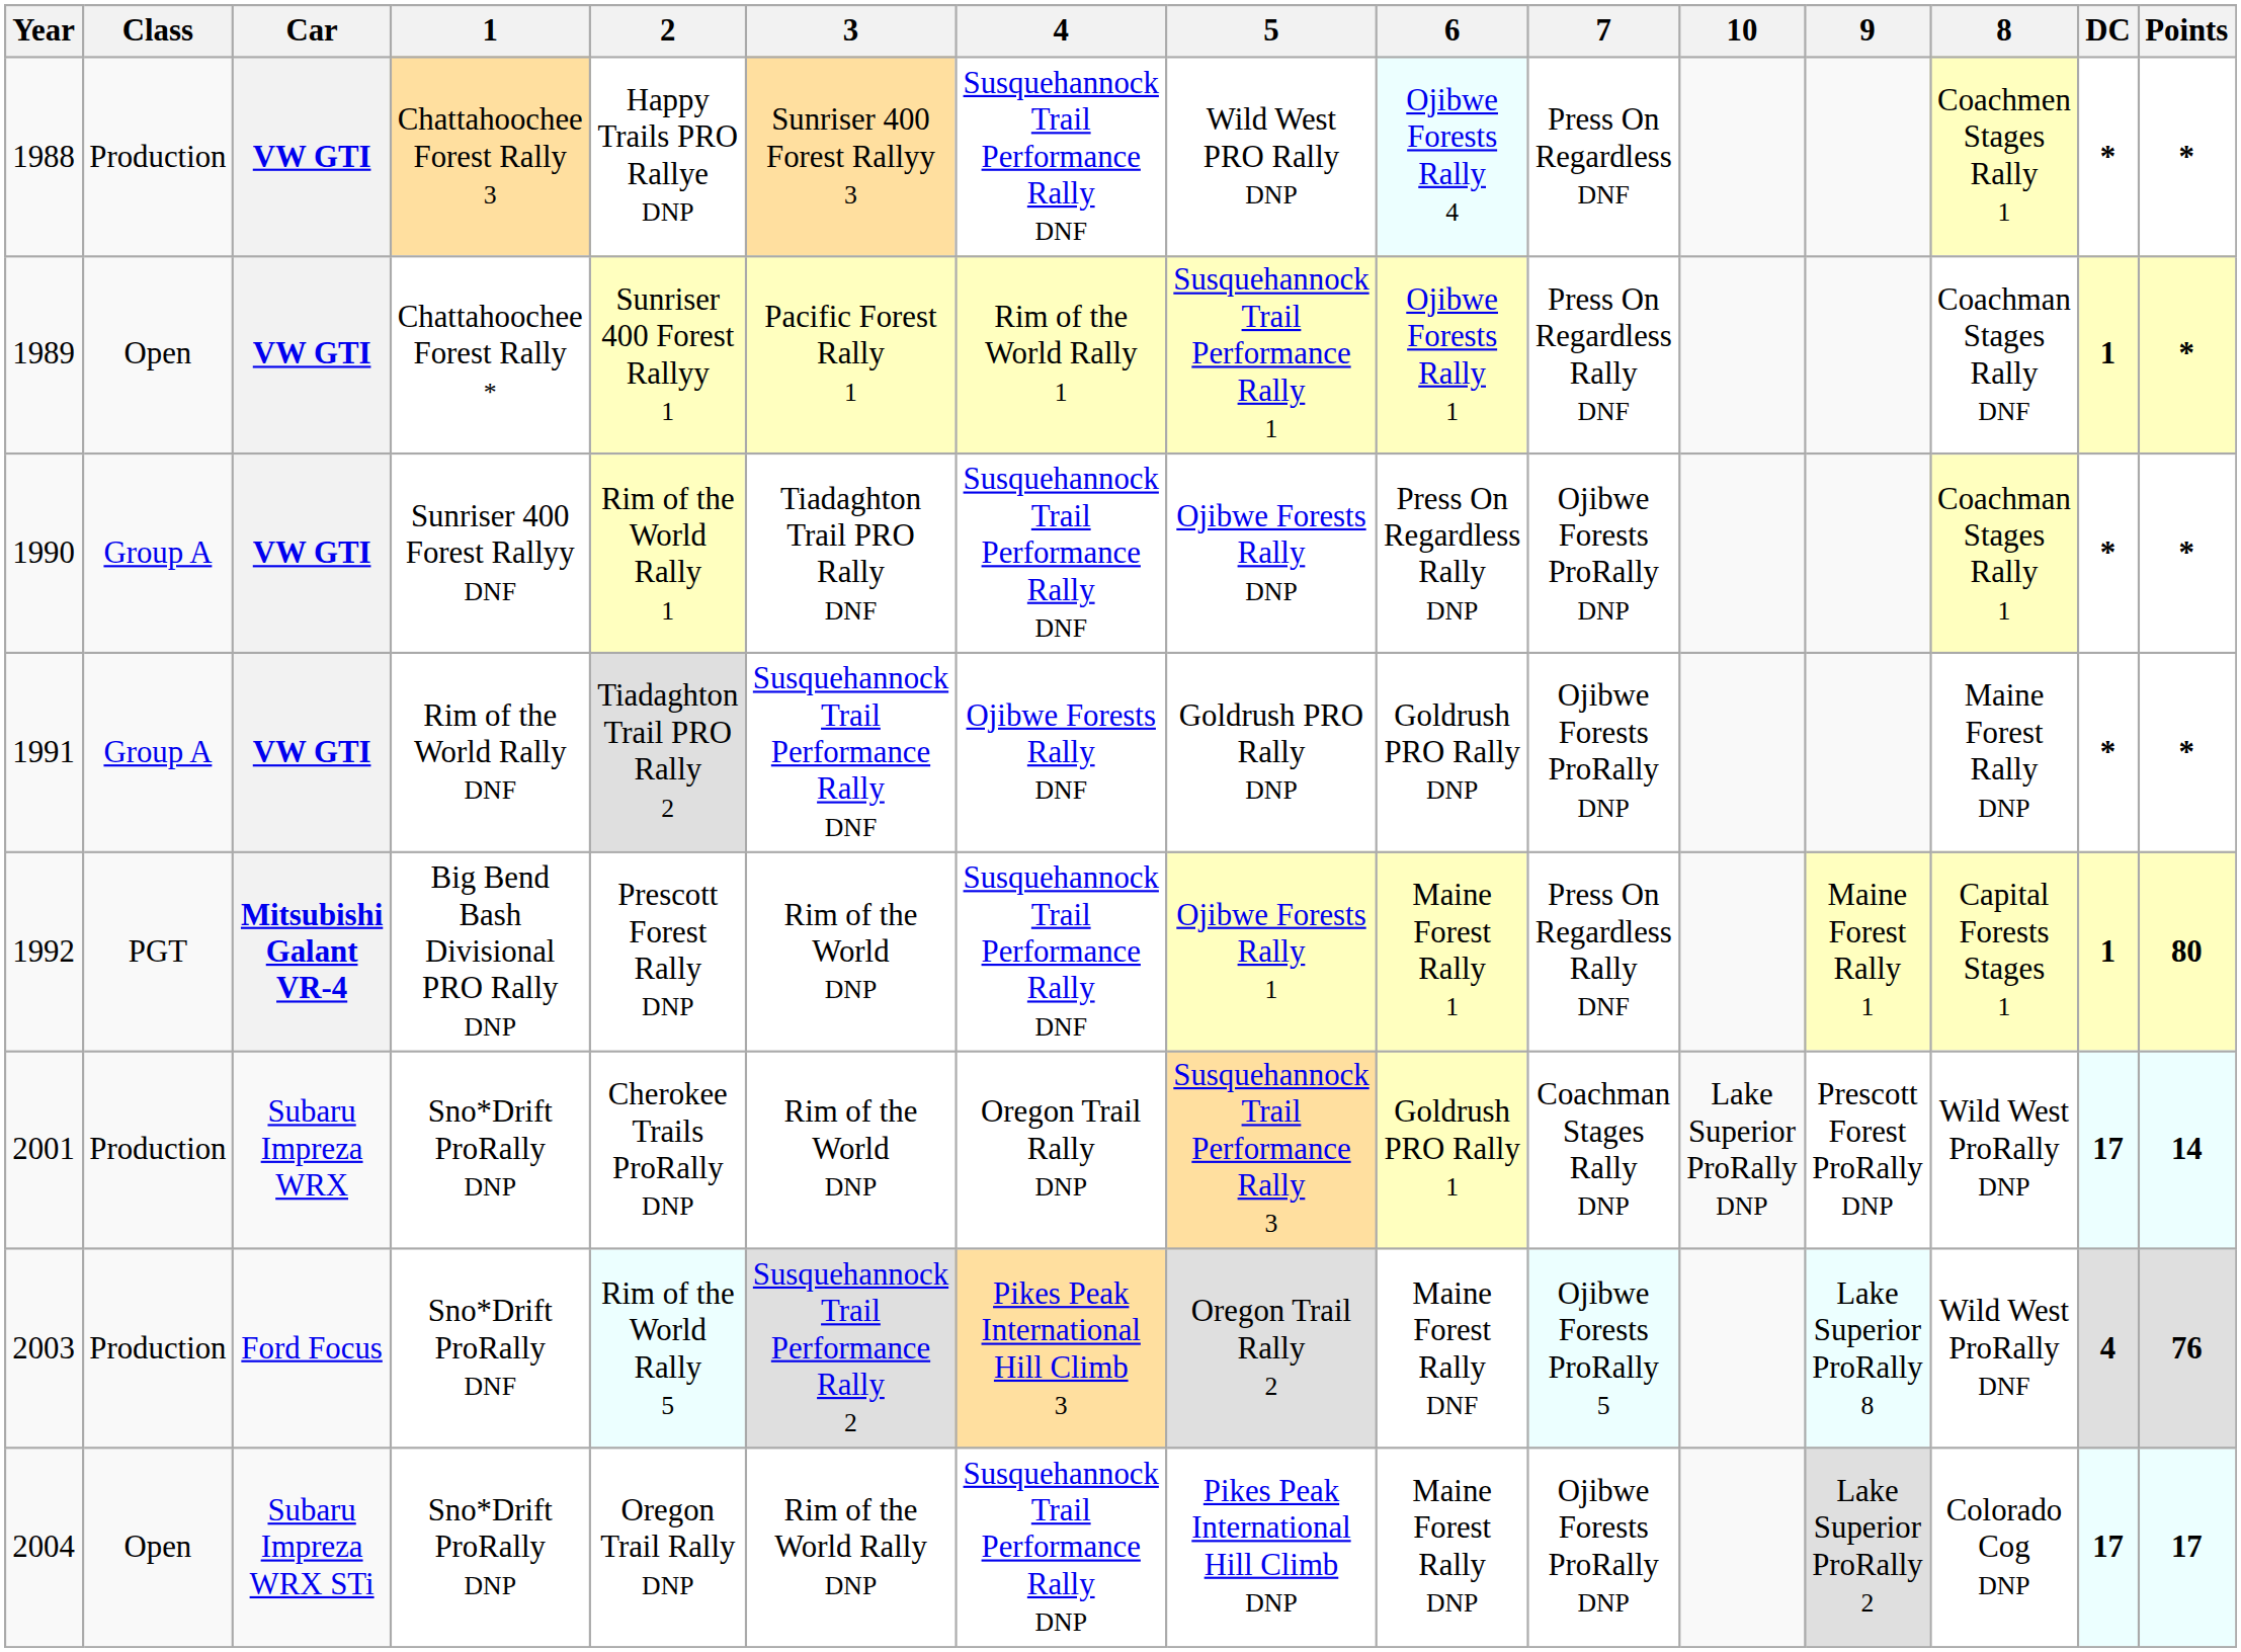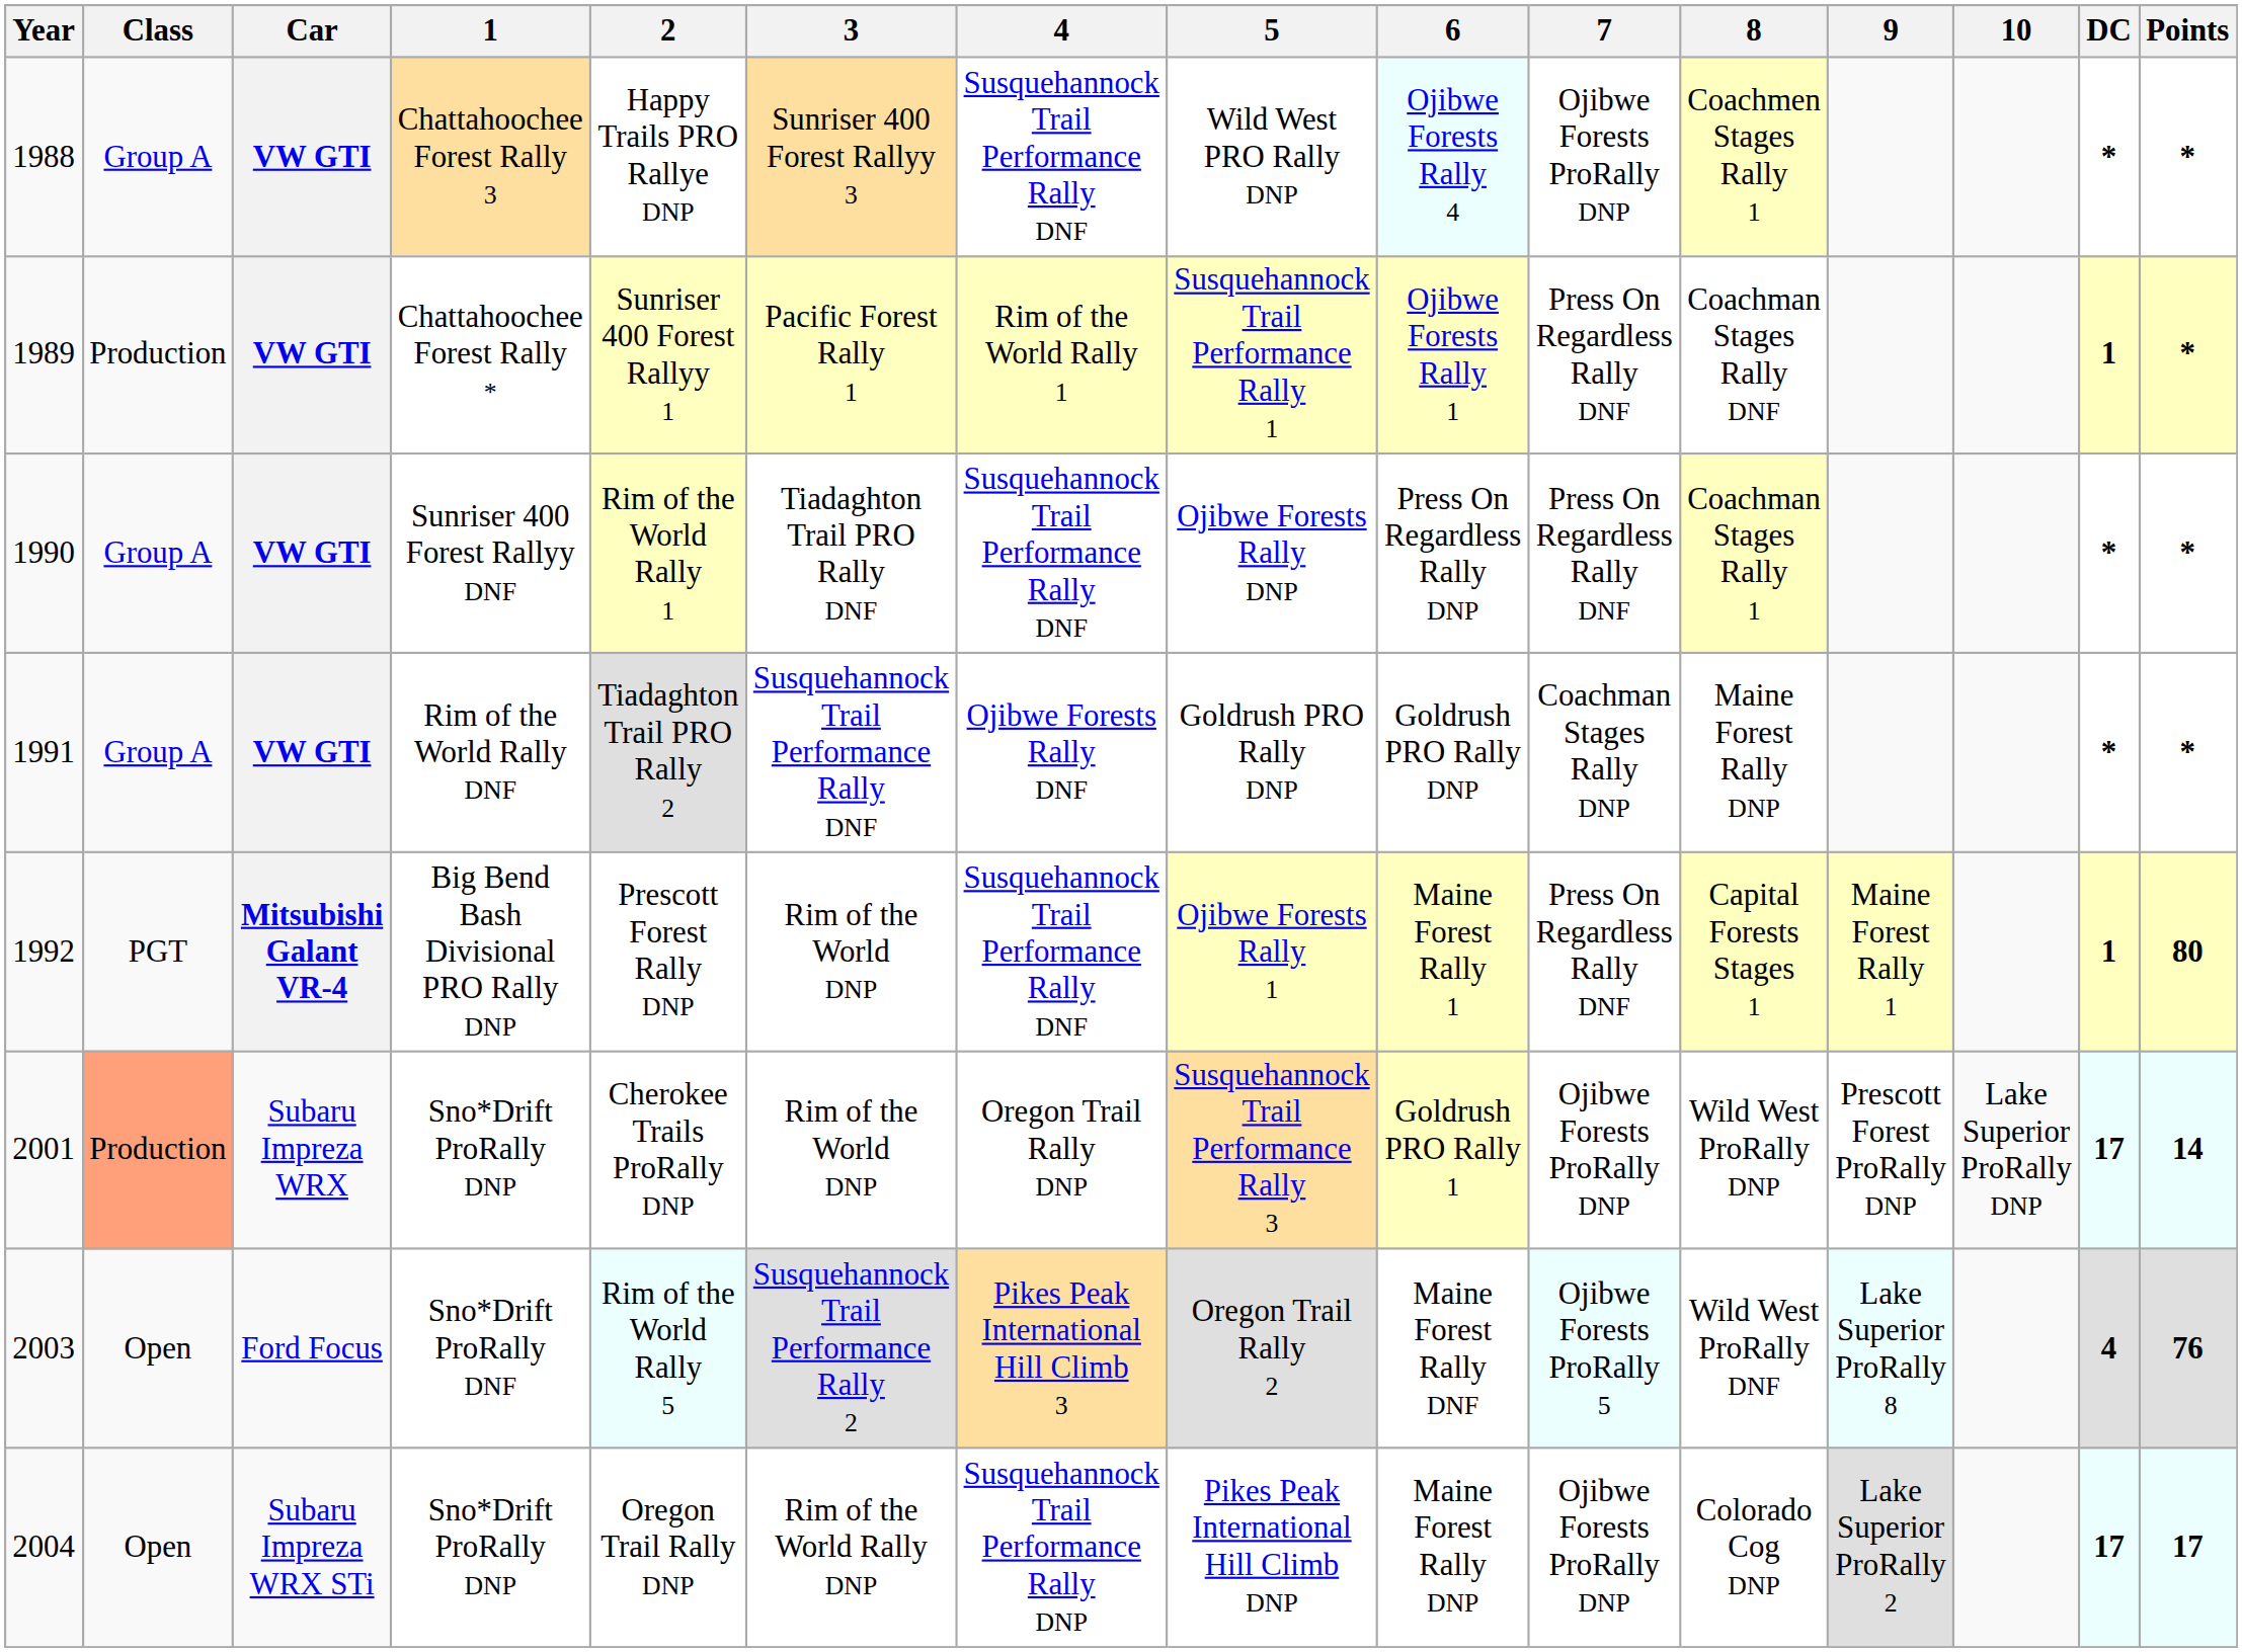 <table class="wikitable" border="1" style="text-align:center; font-size:90%;">
 <tr>
 <th>Year</th>
 <th>Class</th>
 <th>Car</th>
 <th>1</th>
 <th>2</th>
 <th>3</th>
 <th>4</th>
 <th>5</th>
 <th>6</th>
 <th>7</th>
+<th>8</th>
+<th>9</th>
 <th>10</th>
-<th>9</th>
-<th>8</th>
 <th>DC</th>
 <th>Points</th>
 </tr>
 <tr>
 <td>1988</td>
-<td>Production</td>
+<td><a href='#'>Group A</a></td>
 <th><a href='#'>VW GTI</a></th>
 <td style="background:#FFDF9F;">Chattahoochee Forest Rally<br><small>3</small></td>
 <td style="background:#FFFFFF;">Happy Trails PRO Rallye<br><small>DNP</small></td>
 <td style="background:#FFDF9F;">Sunriser 400 Forest Rallyy<br><small>3</small></td>
 <td style="background:#FFFFFF;"><a href='#'>Susquehannock Trail Performance Rally</a><br><small>DNF</small></td>
 <td style="background:#FFFFFF;">Wild West PRO Rally<br><small>DNP</small></td>
 <td style="background:#ECFFFF;"><a href='#'>Ojibwe Forests Rally</a><br><small>4</small></td>
-<td style="background:#FFFFFF;">Press On Regardless<br><small>DNF</small></td>
+<td style="background:#FFFFFF;">Ojibwe Forests ProRally<br><small>DNP</small></td>
+<td style="background:#FFFFBF;">Coachmen Stages Rally<br><small>1</small></td>
 <td></td>
 <td></td>
-<td style="background:#FFFFBF;">Coachmen Stages Rally<br><small>1</small></td>
 <td align="center" style="background:#FFFFFF;"><strong>*</strong></td>
 <td align="center" style="background:#FFFFFF;"><strong>*</strong></td>
 </tr>
 <tr>
 <td>1989</td>
-<td>Open</td>
+<td>Production</td>
 <th><a href='#'>VW GTI</a></th>
 <td style="background:#FFFFFF;">Chattahoochee Forest Rally<br><small>*</small></td>
 <td style="background:#FFFFBF;">Sunriser 400 Forest Rallyy<br><small>1</small></td>
 <td style="background:#FFFFBF;">Pacific Forest Rally<br><small>1</small></td>
 <td style="background:#FFFFBF;">Rim of the World Rally<br><small>1</small></td>
 <td style="background:#FFFFBF;"><a href='#'>Susquehannock Trail Performance Rally</a><br><small>1</small></td>
 <td style="background:#FFFFBF;"><a href='#'>Ojibwe Forests Rally</a><br><small>1</small></td>
 <td style="background:#FFFFFF;">Press On Regardless Rally<br><small>DNF</small></td>
+<td style="background:#FFFFFF;">Coachman Stages Rally<br><small>DNF</small></td>
 <td></td>
 <td></td>
-<td style="background:#FFFFFF;">Coachman Stages Rally<br><small>DNF</small></td>
 <td align="center" style="background:#FFFFBF;"><strong>1</strong></td>
 <td align="center" style="background:#FFFFBF;"><strong>*</strong></td>
 </tr>
 <tr>
 <td>1990</td>
 <td><a href='#'>Group A</a></td>
 <th><a href='#'>VW GTI</a></th>
 <td style="background:#FFFFFF;">Sunriser 400 Forest Rallyy<br><small>DNF</small></td>
 <td style="background:#FFFFBF;">Rim of the World Rally<br><small>1</small></td>
 <td style="background:#FFFFFF;">Tiadaghton Trail PRO Rally<br><small>DNF</small></td>
 <td style="background:#FFFFFF;"><a href='#'>Susquehannock Trail Performance Rally</a><br><small>DNF</small></td>
 <td style="background:#FFFFFF;"><a href='#'>Ojibwe Forests Rally</a><br><small>DNP</small></td>
 <td style="background:#FFFFFF;">Press On Regardless Rally<br><small>DNP</small></td>
-<td style="background:#FFFFFF;">Ojibwe Forests ProRally<br><small>DNP</small></td>
+<td style="background:#FFFFFF;">Press On Regardless Rally<br><small>DNF</small></td>
+<td style="background:#FFFFBF;">Coachman Stages Rally<br><small>1</small></td>
 <td></td>
 <td></td>
-<td style="background:#FFFFBF;">Coachman Stages Rally<br><small>1</small></td>
 <td align="center" style="background:#FFFFFF;"><strong>*</strong></td>
 <td align="center" style="background:#FFFFFF;"><strong>*</strong></td>
 </tr>
 <tr>
 <td>1991</td>
 <td><a href='#'>Group A</a></td>
 <th><a href='#'>VW GTI</a></th>
 <td style="background:#FFFFFF;">Rim of the World Rally<br><small>DNF</small></td>
 <td style="background:#DFDFDF;">Tiadaghton Trail PRO Rally<br><small>2</small></td>
 <td style="background:#FFFFFF;"><a href='#'>Susquehannock Trail Performance Rally</a><br><small>DNF</small></td>
 <td style="background:#FFFFFF;"><a href='#'>Ojibwe Forests Rally</a><br><small>DNF</small></td>
 <td style="background:#FFFFFF;">Goldrush PRO Rally<br><small>DNP</small></td>
 <td style="background:#FFFFFF;">Goldrush PRO Rally<br><small>DNP</small></td>
-<td style="background:#FFFFFF;">Ojibwe Forests ProRally<br><small>DNP</small></td>
+<td style="background:#FFFFFF;">Coachman Stages Rally<br><small>DNP</small></td>
+<td style="background:#FFFFFF;">Maine Forest Rally<br><small>DNP</small></td>
 <td></td>
 <td></td>
-<td style="background:#FFFFFF;">Maine Forest Rally<br><small>DNP</small></td>
 <td align="center" style="background:#FFFFFF;"><strong>*</strong></td>
 <td align="center" style="background:#FFFFFF;"><strong>*</strong></td>
 </tr>
 <tr>
 <td>1992</td>
 <td>PGT</td>
 <th><a href='#'>Mitsubishi Galant VR-4</a></th>
 <td style="background:#FFFFFF;">Big Bend Bash Divisional PRO Rally<br><small>DNP</small></td>
 <td style="background:#FFFFFF;">Prescott Forest Rally<br><small>DNP</small></td>
 <td style="background:#FFFFFF;">Rim of the World<br><small>DNP</small></td>
 <td style="background:#FFFFFF;"><a href='#'>Susquehannock Trail Performance Rally</a><br><small>DNF</small></td>
 <td style="background:#FFFFBF;"><a href='#'>Ojibwe Forests Rally</a><br><small>1</small></td>
 <td style="background:#FFFFBF;">Maine Forest Rally<br><small>1</small></td>
 <td style="background:#FFFFFF;">Press On Regardless Rally<br><small>DNF</small></td>
+<td style="background:#FFFFBF;">Capital Forests Stages<br><small>1</small></td>
+<td style="background:#FFFFBF;">Maine Forest Rally<br><small>1</small></td>
 <td></td>
-<td style="background:#FFFFBF;">Maine Forest Rally<br><small>1</small></td>
-<td style="background:#FFFFBF;">Capital Forests Stages<br><small>1</small></td>
 <td align="center" style="background:#FFFFBF;"><strong>1</strong></td>
 <td align="center" style="background:#FFFFBF;"><strong>80</strong></td>
 </tr>
 <tr>
 <td>2001</td>
-<td>Production</td>
+<td style="background: lightsalmon;">Production</td>
 <td><a href='#'>Subaru Impreza WRX</a></td>
 <td style="background:#FFFFFF;">Sno*Drift ProRally<br><small>DNP</small></td>
 <td style="background:#FFFFFF;">Cherokee Trails ProRally<br><small>DNP</small></td>
 <td style="background:#FFFFFF;">Rim of the World<br><small>DNP</small></td>
 <td style="background:#FFFFFF;">Oregon Trail Rally<br><small>DNP</small></td>
 <td style="background:#FFDF9F;"><a href='#'>Susquehannock Trail Performance Rally</a><br><small>3</small></td>
 <td style="background:#FFFFBF;">Goldrush PRO Rally<br><small>1</small></td>
-<td style="background:#FFFFFF;">Coachman Stages Rally<br><small>DNP</small></td>
+<td style="background:#FFFFFF;">Ojibwe Forests ProRally<br><small>DNP</small></td>
+<td style="background:#FFFFFF;">Wild West ProRally<br><small>DNP</small></td>
+<td style="background:#FFFFFF;">Prescott Forest ProRally<br><small>DNP</small></td>
 <td style="background:#FFFFBFF;">Lake Superior ProRally<br><small>DNP</small></td>
-<td style="background:#FFFFFF;">Prescott Forest ProRally<br><small>DNP</small></td>
-<td style="background:#FFFFFF;">Wild West ProRally<br><small>DNP</small></td>
 <td align="center" style="background:#ECFFFF;"><strong>17</strong></td>
 <td align="center" style="background:#ECFFFF;"><strong>14</strong></td>
 </tr>
 <tr>
 <td>2003</td>
-<td>Production</td>
+<td>Open</td>
 <td><a href='#'>Ford Focus</a></td>
 <td style="background:#FFFFFF;">Sno*Drift ProRally<br><small>DNF</small></td>
 <td style="background:#ECFFFF;">Rim of the World Rally<br><small>5</small></td>
 <td style="background:#DFDFDF;"><a href='#'>Susquehannock Trail Performance Rally</a><br><small>2</small></td>
 <td style="background:#FFDF9F;"><a href='#'>Pikes Peak International Hill Climb</a><br><small>3</small></td>
 <td style="background:#DFDFDF;">Oregon Trail Rally<br><small>2</small></td>
 <td style="background:#FFFFFF;">Maine Forest Rally<br><small>DNF</small></td>
 <td style="background:#ECFFFF;">Ojibwe Forests ProRally<br><small>5</small></td>
+<td style="background:#FFFFFF;">Wild West ProRally<br><small>DNF</small></td>
+<td style="background:#ECFFFF;">Lake Superior ProRally<br><small>8</small></td>
 <td></td>
-<td style="background:#ECFFFF;">Lake Superior ProRally<br><small>8</small></td>
-<td style="background:#FFFFFF;">Wild West ProRally<br><small>DNF</small></td>
 <td align="center" style="background:#DFDFDF;"><strong>4</strong></td>
 <td align="center" style="background:#DFDFDF;"><strong>76</strong></td>
 </tr>
 <tr>
 <td>2004</td>
 <td>Open</td>
 <td><a href='#'>Subaru Impreza WRX STi</a></td>
 <td style="background:#FFFFFF;">Sno*Drift ProRally<br><small>DNP</small></td>
 <td style="background:#FFFFFF;">Oregon Trail Rally<br><small>DNP</small></td>
 <td style="background:#FFFFFF;">Rim of the World Rally<br><small>DNP</small></td>
 <td style="background:#FFFFFF;"><a href='#'>Susquehannock Trail Performance Rally</a><br><small>DNP</small></td>
 <td style="background:#FFFFFF;"><a href='#'>Pikes Peak International Hill Climb</a><br><small>DNP</small></td>
 <td style="background:#FFFFFF;">Maine Forest Rally<br><small>DNP</small></td>
 <td style="background:#FFFFFF;">Ojibwe Forests ProRally<br><small>DNP</small></td>
+<td style="background:#FFFFFF;">Colorado Cog<br><small>DNP</small></td>
+<td style="background:#DFDFDF;">Lake Superior ProRally<br><small>2</small></td>
 <td></td>
-<td style="background:#DFDFDF;">Lake Superior ProRally<br><small>2</small></td>
-<td style="background:#FFFFFF;">Colorado Cog<br><small>DNP</small></td>
 <td align="center" style="background:#ECFFFF;"><strong>17</strong></td>
 <td align="center" style="background:#ECFFFF;"><strong>17</strong></td>
 </tr>
 </table>
